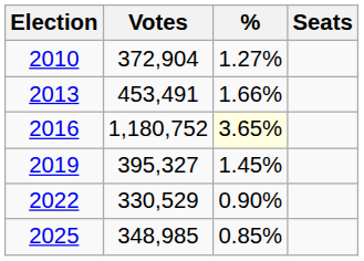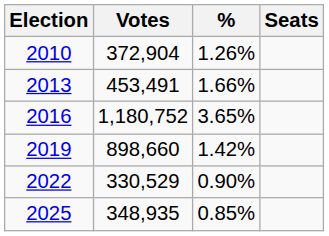 <table class=wikitable style="text-align:center">
 <tr>
 <th>Election</th>
 <th>Votes</th>
 <th>%</th>
 <th>Seats</th>
 </tr>
 <tr>
 <td><a href='#'>2010</a></td>
 <td>372,904</td>
-<td>1.27%</td>
+<td>1.26%</td>
 <td></td>
 </tr>
 <tr>
 <td><a href='#'>2013</a></td>
 <td>453,491</td>
 <td>1.66%</td>
 <td></td>
 </tr>
 <tr>
 <td><a href='#'>2016</a></td>
 <td>1,180,752</td>
-<td style="background: lightyellow;">3.65%</td>
+<td>3.65%</td>
 <td></td>
 </tr>
 <tr>
 <td><a href='#'>2019</a></td>
-<td>395,327</td>
-<td>1.45%</td>
+<td>898,660</td>
+<td>1.42%</td>
 <td></td>
 </tr>
 <tr>
 <td><a href='#'>2022</a></td>
 <td>330,529</td>
 <td>0.90%</td>
 <td></td>
 </tr>
 <tr>
 <td><a href='#'>2025</a></td>
-<td>348,985</td>
+<td>348,935</td>
 <td>0.85%</td>
 <td></td>
 </tr>
 </table>
